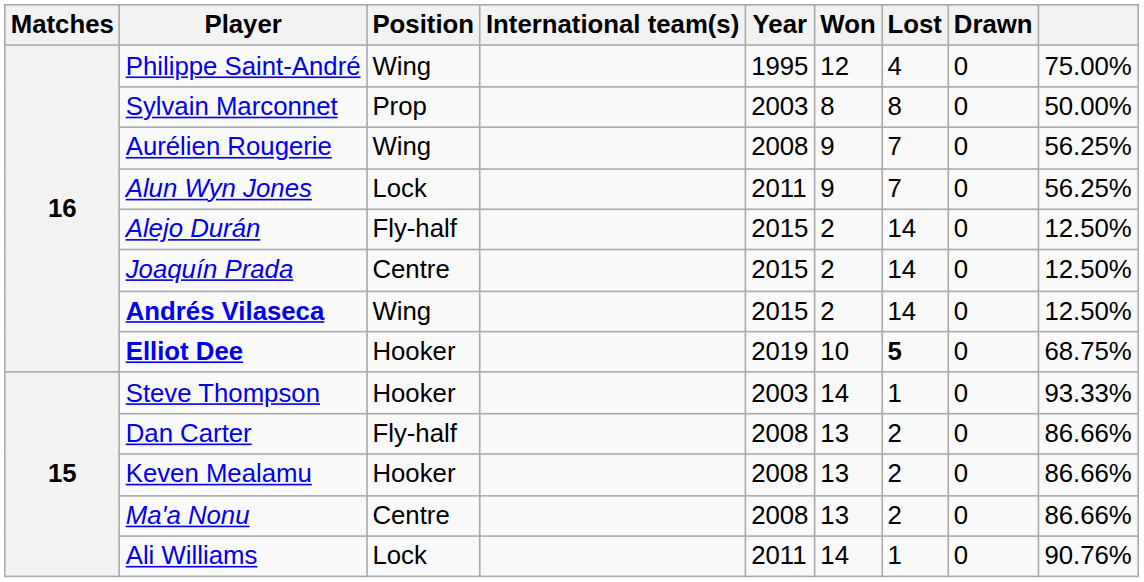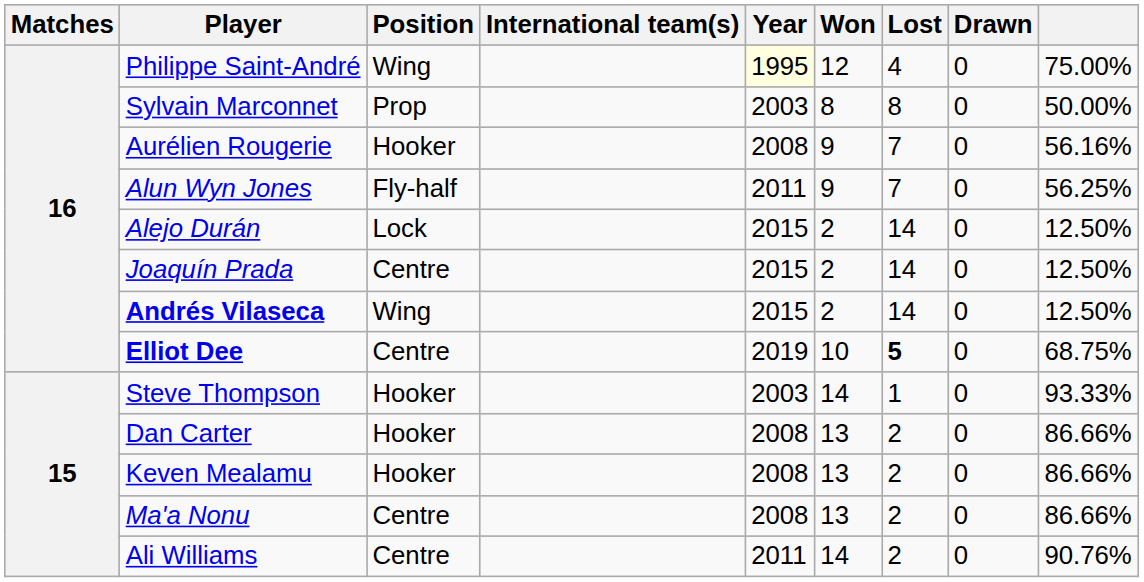 <table class="wikitable sortable">
 <tr align="left">
 <th>Matches</th>
 <th>Player</th>
 <th>Position</th>
 <th>International team(s)</th>
 <th>Year</th>
 <th>Won</th>
 <th>Lost</th>
 <th>Drawn</th>
 <th></th>
 </tr>
 <tr>
 <th rowspan=8>16</th>
 <td><a href='#'>Philippe Saint-André</a></td>
 <td>Wing</td>
 <td></td>
-<td>1995</td>
+<td style="background: lightyellow;">1995</td>
 <td>12</td>
 <td>4</td>
 <td>0</td>
 <td>75.00%</td>
 </tr>
 <tr>
 <td><a href='#'>Sylvain Marconnet</a></td>
 <td>Prop</td>
 <td></td>
 <td>2003</td>
 <td>8</td>
 <td>8</td>
 <td>0</td>
 <td>50.00%</td>
 </tr>
 <tr>
 <td><a href='#'>Aurélien Rougerie</a></td>
-<td>Wing</td>
+<td>Hooker</td>
 <td></td>
 <td>2008</td>
 <td>9</td>
 <td>7</td>
 <td>0</td>
-<td>56.25%</td>
+<td>56.16%</td>
 </tr>
 <tr>
 <td><em><a href='#'>Alun Wyn Jones</a></em></td>
-<td>Lock</td>
+<td>Fly-half</td>
 <td></td>
 <td>2011</td>
 <td>9</td>
 <td>7</td>
 <td>0</td>
 <td>56.25%</td>
 </tr>
 <tr>
 <td><em><a href='#'>Alejo Durán</a></em></td>
-<td>Fly-half</td>
+<td>Lock</td>
 <td></td>
 <td>2015</td>
 <td>2</td>
 <td>14</td>
 <td>0</td>
 <td>12.50%</td>
 </tr>
 <tr>
 <td><em><a href='#'>Joaquín Prada</a></em></td>
 <td>Centre</td>
 <td></td>
 <td>2015</td>
 <td>2</td>
 <td>14</td>
 <td>0</td>
 <td>12.50%</td>
 </tr>
 <tr>
 <td><strong><a href='#'>Andrés Vilaseca</a></strong></td>
 <td>Wing</td>
 <td></td>
 <td>2015</td>
 <td>2</td>
 <td>14</td>
 <td>0</td>
 <td>12.50%</td>
 </tr>
 <tr>
 <td><strong><a href='#'>Elliot Dee</a></strong></td>
-<td>Hooker</td>
+<td>Centre</td>
 <td></td>
 <td>2019</td>
 <td>10</td>
 <td><strong>5</strong></td>
 <td>0</td>
 <td>68.75%</td>
 </tr>
 <tr>
 <th rowspan=5>15</th>
 <td><a href='#'>Steve Thompson</a></td>
 <td>Hooker</td>
 <td></td>
 <td>2003</td>
 <td>14</td>
 <td>1</td>
 <td>0</td>
 <td>93.33%</td>
 </tr>
 <tr>
 <td><a href='#'>Dan Carter</a></td>
-<td>Fly-half</td>
+<td>Hooker</td>
 <td></td>
 <td>2008</td>
 <td>13</td>
 <td>2</td>
 <td>0</td>
 <td>86.66%</td>
 </tr>
 <tr>
 <td><a href='#'>Keven Mealamu</a></td>
 <td>Hooker</td>
 <td></td>
 <td>2008</td>
 <td>13</td>
 <td>2</td>
 <td>0</td>
 <td>86.66%</td>
 </tr>
 <tr>
 <td><em><a href='#'>Ma'a Nonu</a></em></td>
 <td>Centre</td>
 <td></td>
 <td>2008</td>
 <td>13</td>
 <td>2</td>
 <td>0</td>
 <td>86.66%</td>
 </tr>
 <tr>
 <td><a href='#'>Ali Williams</a></td>
-<td>Lock</td>
+<td>Centre</td>
 <td></td>
 <td>2011</td>
 <td>14</td>
-<td>1</td>
+<td>2</td>
 <td>0</td>
 <td>90.76%</td>
 </tr>
 </table>
